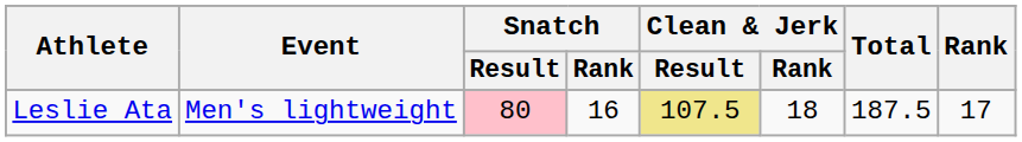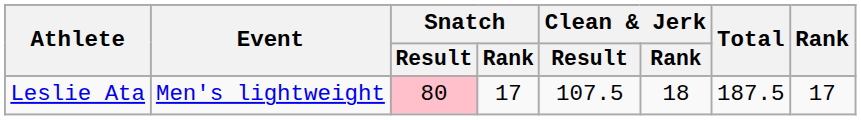 <table class="wikitable" style="font-size:90%">
 <tr>
 <th rowspan="2">Athlete</th>
 <th rowspan="2">Event</th>
 <th colspan="2">Snatch</th>
 <th colspan="2">Clean & Jerk</th>
 <th rowspan="2">Total</th>
 <th rowspan="2">Rank</th>
 </tr>
 <tr style="font-size:95%">
 <th>Result</th>
 <th>Rank</th>
 <th>Result</th>
 <th>Rank</th>
 </tr>
 <tr align=center>
 <td align=left><a href='#'>Leslie Ata</a></td>
 <td align=left><a href='#'>Men's lightweight</a></td>
 <td style="background: pink;">80</td>
-<td>16</td>
-<td style="background: khaki;">107.5</td>
+<td>17</td>
+<td>107.5</td>
 <td>18</td>
 <td>187.5</td>
 <td>17</td>
 </tr>
 </table>
